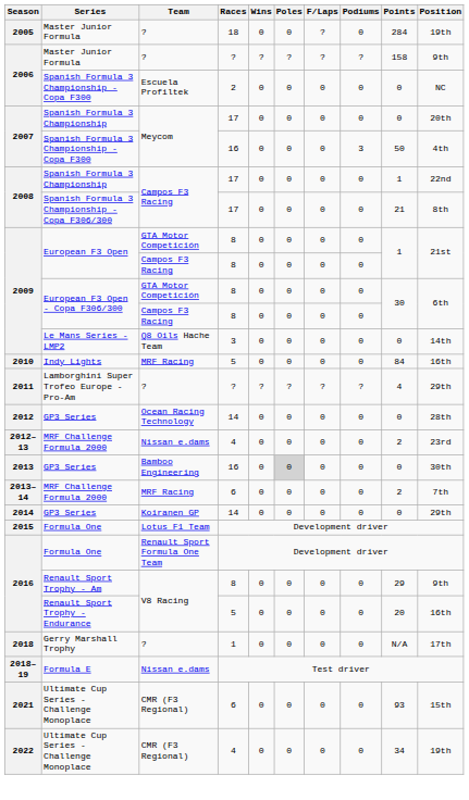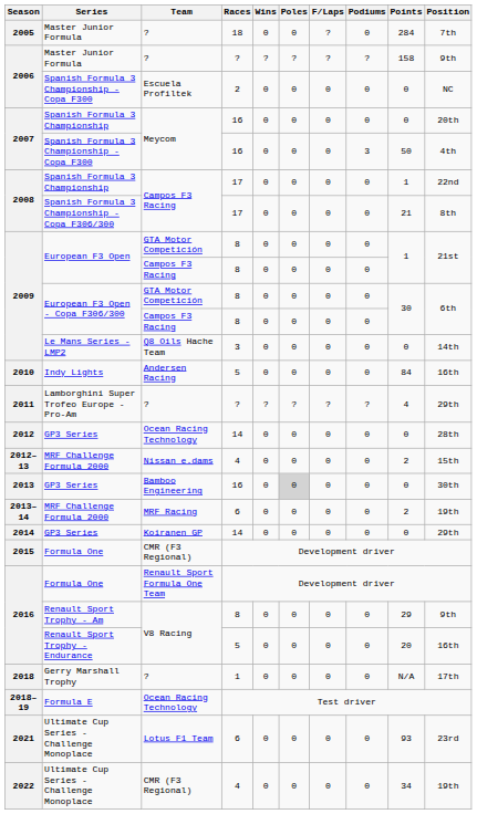 <table class="wikitable" style="font-size: 90%; text-align:center">
 <tr>
 <th>Season</th>
 <th>Series</th>
 <th>Team</th>
 <th>Races</th>
 <th>Wins</th>
 <th>Poles</th>
 <th>F/Laps</th>
 <th>Podiums</th>
 <th>Points</th>
 <th>Position</th>
 </tr>
 <tr>
 <th>2005</th>
 <td align=left>Master Junior Formula</td>
 <td align=left>?</td>
 <td>18</td>
 <td>0</td>
 <td>0</td>
 <td>?</td>
 <td>0</td>
 <td>284</td>
-<td>19th</td>
+<td>7th</td>
 </tr>
 <tr>
 <th rowspan=2>2006</th>
 <td align=left>Master Junior Formula</td>
 <td align=left>?</td>
 <td>?</td>
 <td>?</td>
 <td>?</td>
 <td>?</td>
 <td>?</td>
 <td>158</td>
 <td>9th</td>
 </tr>
 <tr>
 <td align=left><a href='#'>Spanish Formula 3 Championship - Copa F300</a></td>
 <td align=left>Escuela Profiltek</td>
 <td>2</td>
 <td>0</td>
 <td>0</td>
 <td>0</td>
 <td>0</td>
 <td>0</td>
 <td>NC</td>
 </tr>
 <tr>
 <th rowspan=2>2007</th>
 <td align="left"><a href='#'>Spanish Formula 3 Championship</a></td>
 <td rowspan="2" align="left">Meycom</td>
-<td>17</td>
+<td>16</td>
 <td>0</td>
 <td>0</td>
 <td>0</td>
 <td>0</td>
 <td>0</td>
 <td>20th</td>
 </tr>
 <tr>
 <td align=left><a href='#'>Spanish Formula 3 Championship - Copa F300</a></td>
 <td>16</td>
 <td>0</td>
 <td>0</td>
 <td>0</td>
 <td>3</td>
 <td>50</td>
 <td>4th</td>
 </tr>
 <tr>
 <th rowspan=2>2008</th>
 <td align="left"><a href='#'>Spanish Formula 3 Championship</a></td>
 <td rowspan="2" align="left"><a href='#'>Campos F3 Racing</a></td>
 <td>17</td>
 <td>0</td>
 <td>0</td>
 <td>0</td>
 <td>0</td>
 <td>1</td>
 <td>22nd</td>
 </tr>
 <tr>
 <td align=left><a href='#'>Spanish Formula 3 Championship - Copa F306/300</a></td>
 <td>17</td>
 <td>0</td>
 <td>0</td>
 <td>0</td>
 <td>0</td>
 <td>21</td>
 <td>8th</td>
 </tr>
 <tr>
 <th rowspan=5>2009</th>
 <td rowspan="2" align="left"><a href='#'>European F3 Open</a></td>
 <td align=left><a href='#'>GTA Motor Competición</a></td>
 <td>8</td>
 <td>0</td>
 <td>0</td>
 <td>0</td>
 <td>0</td>
 <td rowspan=2>1</td>
 <td rowspan=2>21st</td>
 </tr>
 <tr>
 <td align=left><a href='#'>Campos F3 Racing</a></td>
 <td>8</td>
 <td>0</td>
 <td>0</td>
 <td>0</td>
 <td>0</td>
 </tr>
 <tr>
 <td rowspan="2" align=left><a href='#'>European F3 Open - Copa F306/300</a></td>
 <td align="left"><a href='#'>GTA Motor Competición</a></td>
 <td>8</td>
 <td>0</td>
 <td>0</td>
 <td>0</td>
 <td>0</td>
 <td rowspan=2>30</td>
 <td rowspan=2>6th</td>
 </tr>
 <tr>
 <td align=left><a href='#'>Campos F3 Racing</a></td>
 <td>8</td>
 <td>0</td>
 <td>0</td>
 <td>0</td>
 <td>0</td>
 </tr>
 <tr>
 <td align=left><a href='#'>Le Mans Series - LMP2</a></td>
 <td align=left><a href='#'>Q8 Oils</a> Hache Team</td>
 <td>3</td>
 <td>0</td>
 <td>0</td>
 <td>0</td>
 <td>0</td>
 <td>0</td>
 <td>14th</td>
 </tr>
 <tr>
 <th>2010</th>
 <td align=left><a href='#'>Indy Lights</a></td>
-<td align=left><a href='#'>MRF Racing</a></td>
+<td align=left><a href='#'>Andersen Racing</a></td>
 <td>5</td>
 <td>0</td>
 <td>0</td>
 <td>0</td>
 <td>0</td>
 <td>84</td>
 <td>16th</td>
 </tr>
 <tr>
 <th>2011</th>
 <td align=left>Lamborghini Super Trofeo Europe - Pro-Am</td>
 <td align=left>?</td>
 <td>?</td>
 <td>?</td>
 <td>?</td>
 <td>?</td>
 <td>?</td>
 <td>4</td>
 <td>29th</td>
 </tr>
 <tr>
 <th>2012</th>
 <td align=left><a href='#'>GP3 Series</a></td>
 <td align=left><a href='#'>Ocean Racing Technology</a></td>
 <td>14</td>
 <td>0</td>
 <td>0</td>
 <td>0</td>
 <td>0</td>
 <td>0</td>
 <td>28th</td>
 </tr>
 <tr>
 <th>2012–13</th>
 <td align=left><a href='#'>MRF Challenge Formula 2000</a></td>
 <td align=left><a href='#'>Nissan e.dams</a></td>
 <td>4</td>
 <td>0</td>
 <td>0</td>
 <td>0</td>
 <td>0</td>
 <td>2</td>
-<td>23rd</td>
+<td>15th</td>
 </tr>
 <tr>
 <th>2013</th>
 <td align=left><a href='#'>GP3 Series</a></td>
 <td align=left><a href='#'>Bamboo Engineering</a></td>
 <td>16</td>
 <td>0</td>
 <td style="background: lightgrey;">0</td>
 <td>0</td>
 <td>0</td>
 <td>0</td>
 <td>30th</td>
 </tr>
 <tr>
 <th>2013–14</th>
 <td align=left><a href='#'>MRF Challenge Formula 2000</a></td>
 <td align=left><a href='#'>MRF Racing</a></td>
 <td>6</td>
 <td>0</td>
 <td>0</td>
 <td>0</td>
 <td>0</td>
 <td>2</td>
-<td>7th</td>
+<td>19th</td>
 </tr>
 <tr>
 <th>2014</th>
 <td align=left><a href='#'>GP3 Series</a></td>
 <td align=left><a href='#'>Koiranen GP</a></td>
 <td>14</td>
 <td>0</td>
 <td>0</td>
 <td>0</td>
 <td>0</td>
 <td>0</td>
 <td>29th</td>
 </tr>
 <tr>
 <th>2015</th>
 <td align=left><a href='#'>Formula One</a></td>
-<td align=left><a href='#'>Lotus F1 Team</a></td>
+<td align=left>CMR (F3 Regional)</td>
 <td colspan="7">Development driver</td>
 </tr>
 <tr>
 <th rowspan=3>2016</th>
 <td align=left><a href='#'>Formula One</a></td>
 <td align=left><a href='#'>Renault Sport Formula One Team</a></td>
 <td colspan="7">Development driver</td>
 </tr>
 <tr>
 <td align="left"><a href='#'>Renault Sport Trophy - Am</a></td>
 <td rowspan="2" align="left">V8 Racing</td>
 <td>8</td>
 <td>0</td>
 <td>0</td>
 <td>0</td>
 <td>0</td>
 <td>29</td>
 <td>9th</td>
 </tr>
 <tr>
 <td align=left><a href='#'>Renault Sport Trophy - Endurance</a></td>
 <td>5</td>
 <td>0</td>
 <td>0</td>
 <td>0</td>
 <td>0</td>
 <td>20</td>
 <td>16th</td>
 </tr>
 <tr>
 <th>2018</th>
 <td align=left>Gerry Marshall Trophy</td>
 <td align=left>?</td>
 <td>1</td>
 <td>0</td>
 <td>0</td>
 <td>0</td>
 <td>0</td>
 <td>N/A</td>
 <td>17th</td>
 </tr>
 <tr>
 <th>2018–19</th>
 <td align=left><a href='#'>Formula E</a></td>
-<td align=left><a href='#'>Nissan e.dams</a></td>
+<td align=left><a href='#'>Ocean Racing Technology</a></td>
 <td colspan="7">Test driver</td>
 </tr>
 <tr>
 <th>2021</th>
 <td align=left>Ultimate Cup Series - Challenge Monoplace</td>
-<td align=left>CMR (F3 Regional)</td>
+<td align=left><a href='#'>Lotus F1 Team</a></td>
 <td>6</td>
 <td>0</td>
 <td>0</td>
 <td>0</td>
 <td>0</td>
 <td>93</td>
-<td>15th</td>
+<td>23rd</td>
 </tr>
 <tr>
 <th>2022</th>
 <td align=left>Ultimate Cup Series - Challenge Monoplace</td>
 <td align=left>CMR (F3 Regional)</td>
 <td>4</td>
 <td>0</td>
 <td>0</td>
 <td>0</td>
 <td>0</td>
 <td>34</td>
 <td>19th</td>
 </tr>
 </table>
